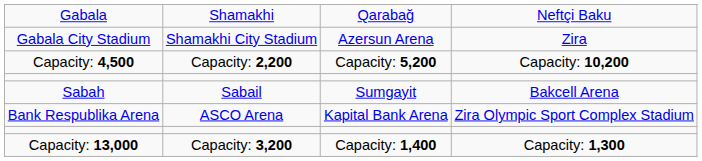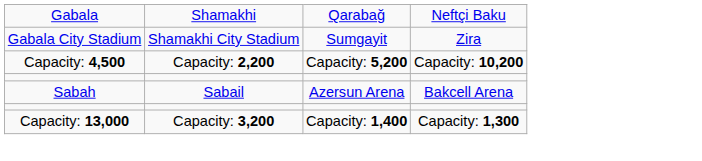 <table class="wikitable" style="text-align:center">
 <tr>
 <td><a href='#'>Gabala</a></td>
 <td><a href='#'>Shamakhi</a></td>
 <td><a href='#'>Qarabağ</a></td>
 <td><a href='#'>Neftçi Baku</a></td>
 </tr>
 <tr>
 <td><a href='#'>Gabala City Stadium</a></td>
 <td><a href='#'>Shamakhi City Stadium</a></td>
-<td><a href='#'>Azersun Arena</a></td>
+<td><a href='#'>Sumgayit</a></td>
 <td><a href='#'>Zira</a></td>
 </tr>
 <tr>
 <td>Capacity: <strong>4,500</strong></td>
 <td>Capacity: <strong>2,200</strong></td>
 <td>Capacity: <strong>5,200</strong></td>
 <td>Capacity: <strong>10,200</strong></td>
 </tr>
 <tr>
 <td></td>
 <td></td>
 <td></td>
 <td></td>
 </tr>
 <tr>
 <td><a href='#'>Sabah</a></td>
 <td><a href='#'>Sabail</a></td>
-<td><a href='#'>Sumgayit</a></td>
+<td><a href='#'>Azersun Arena</a></td>
 <td><a href='#'>Bakcell Arena</a></td>
-</tr>
-<tr>
-<td><a href='#'>Bank Respublika Arena</a></td>
-<td><a href='#'>ASCO Arena</a></td>
-<td><a href='#'>Kapital Bank Arena</a></td>
-<td><a href='#'>Zira Olympic Sport Complex Stadium</a></td>
 </tr>
 <tr>
 <td></td>
 <td></td>
 <td></td>
 <td></td>
 </tr>
 <tr>
 <td>Capacity: <strong>13,000</strong></td>
 <td>Capacity: <strong>3,200</strong></td>
 <td>Capacity: <strong>1,400</strong></td>
 <td>Capacity: <strong>1,300</strong></td>
 </tr>
 </table>
